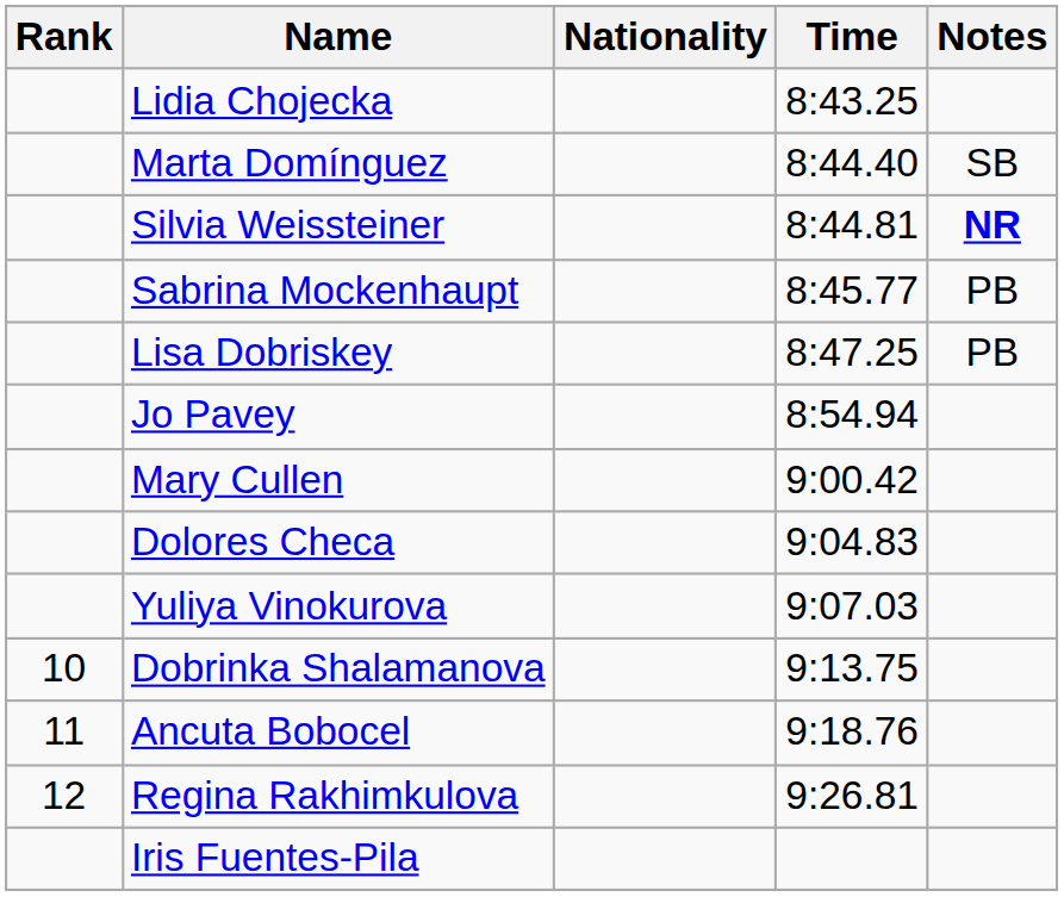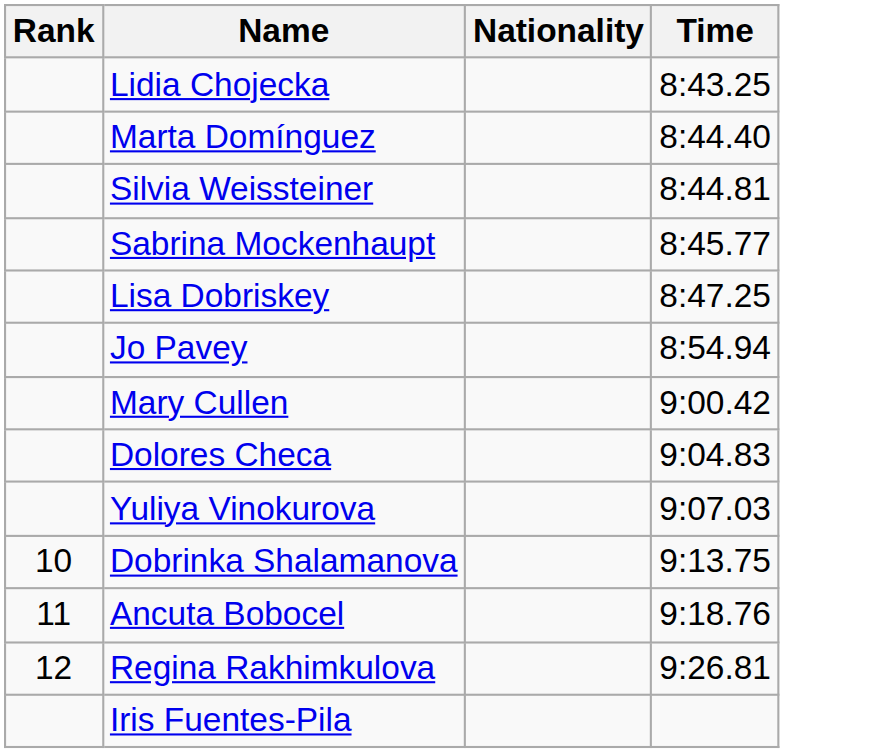 <table class="wikitable sortable" style="text-align:center">
 <tr>
 <th>Rank</th>
 <th>Name</th>
 <th>Nationality</th>
 <th>Time</th>
-<th>Notes</th>
 </tr>
 <tr>
 <td></td>
 <td align="left"><a href='#'>Lidia Chojecka</a></td>
 <td align=left></td>
 <td>8:43.25</td>
-<td></td>
 </tr>
 <tr>
 <td></td>
 <td align="left"><a href='#'>Marta Domínguez</a></td>
 <td align=left></td>
 <td>8:44.40</td>
-<td>SB</td>
 </tr>
 <tr>
 <td></td>
 <td align="left"><a href='#'>Silvia Weissteiner</a></td>
 <td align=left></td>
 <td>8:44.81</td>
-<td><strong><a href='#'>NR</a></strong></td>
 </tr>
 <tr>
 <td></td>
 <td align="left"><a href='#'>Sabrina Mockenhaupt</a></td>
 <td align=left></td>
 <td>8:45.77</td>
-<td>PB</td>
 </tr>
 <tr>
 <td></td>
 <td align="left"><a href='#'>Lisa Dobriskey</a></td>
 <td align=left></td>
 <td>8:47.25</td>
-<td>PB</td>
 </tr>
 <tr>
 <td></td>
 <td align="left"><a href='#'>Jo Pavey</a></td>
 <td align=left></td>
 <td>8:54.94</td>
-<td></td>
 </tr>
 <tr>
 <td></td>
 <td align="left"><a href='#'>Mary Cullen</a></td>
 <td align=left></td>
 <td>9:00.42</td>
-<td></td>
 </tr>
 <tr>
 <td></td>
 <td align="left"><a href='#'>Dolores Checa</a></td>
 <td align=left></td>
 <td>9:04.83</td>
-<td></td>
 </tr>
 <tr>
 <td></td>
 <td align="left"><a href='#'>Yuliya Vinokurova</a></td>
 <td align=left></td>
 <td>9:07.03</td>
-<td></td>
 </tr>
 <tr>
 <td>10</td>
 <td align="left"><a href='#'>Dobrinka Shalamanova</a></td>
 <td align=left></td>
 <td>9:13.75</td>
-<td></td>
 </tr>
 <tr>
 <td>11</td>
 <td align="left"><a href='#'>Ancuta Bobocel</a></td>
 <td align=left></td>
 <td>9:18.76</td>
-<td></td>
 </tr>
 <tr>
 <td>12</td>
 <td align="left"><a href='#'>Regina Rakhimkulova</a></td>
 <td align=left></td>
 <td>9:26.81</td>
-<td></td>
 </tr>
 <tr>
 <td></td>
 <td align="left"><a href='#'>Iris Fuentes-Pila</a></td>
 <td align=left></td>
 <td></td>
-<td></td>
 </tr>
 </table>
